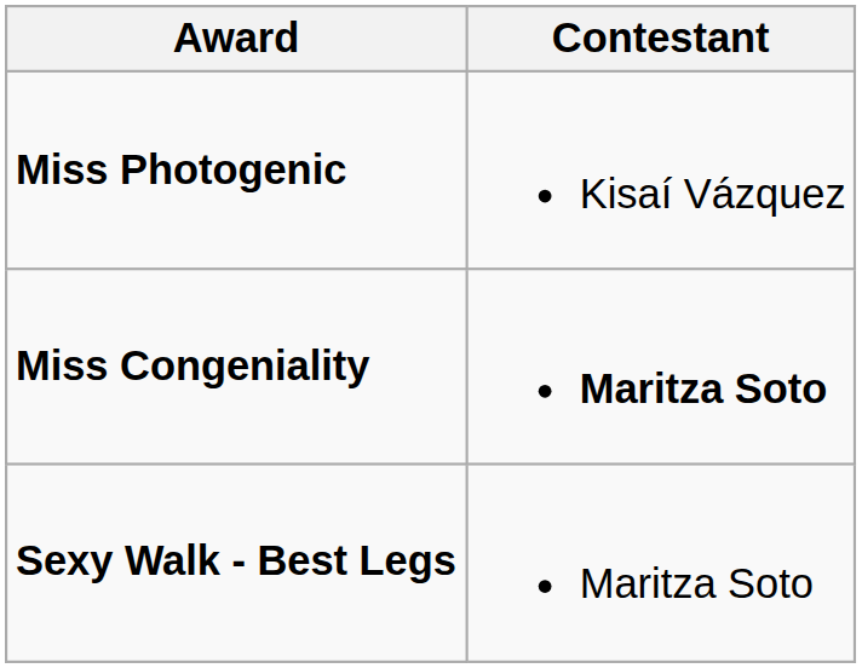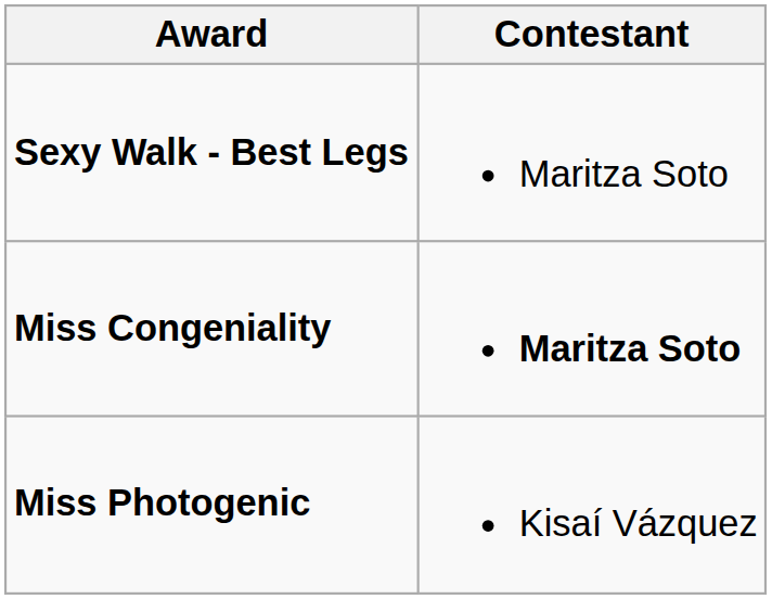 <table class="wikitable">
 <tr>
 <th>Award</th>
 <th>Contestant</th>
 </tr>
 <tr>
-<td><strong>Miss Photogenic</strong></td>
-<td><br><ul><li>Kisaí Vázquez</li></ul></td>
+<td><strong>Sexy Walk - Best Legs</strong></td>
+<td><br><ul><li>Maritza Soto</li></ul></td>
 </tr>
 <tr>
 <td><strong>Miss Congeniality</strong></td>
 <td><strong><br><ul><li>Maritza Soto</li></ul></strong></td>
 </tr>
 <tr>
-<td><strong>Sexy Walk - Best Legs</strong></td>
-<td><br><ul><li>Maritza Soto</li></ul></td>
+<td><strong>Miss Photogenic</strong></td>
+<td><br><ul><li>Kisaí Vázquez</li></ul></td>
 </tr>
 </table>
